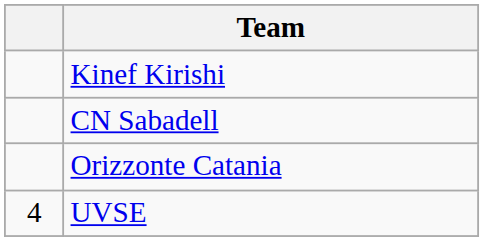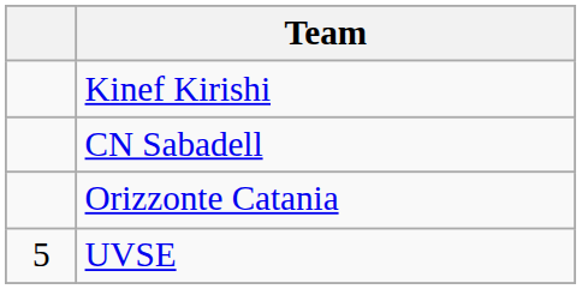 <table class="wikitable" style="text-align:center">
 <tr>
 <th width=25></th>
 <th width=220>Team</th>
 </tr>
 <tr>
 <td></td>
 <td align=left> <a href='#'>Kinef Kirishi</a></td>
 </tr>
 <tr>
 <td></td>
 <td align=left> <a href='#'>CN Sabadell</a></td>
 </tr>
 <tr>
 <td></td>
 <td align=left> <a href='#'>Orizzonte Catania</a></td>
 </tr>
 <tr>
-<td>4</td>
+<td>5</td>
 <td align=left> <a href='#'>UVSE</a></td>
 </tr>
 </table>
